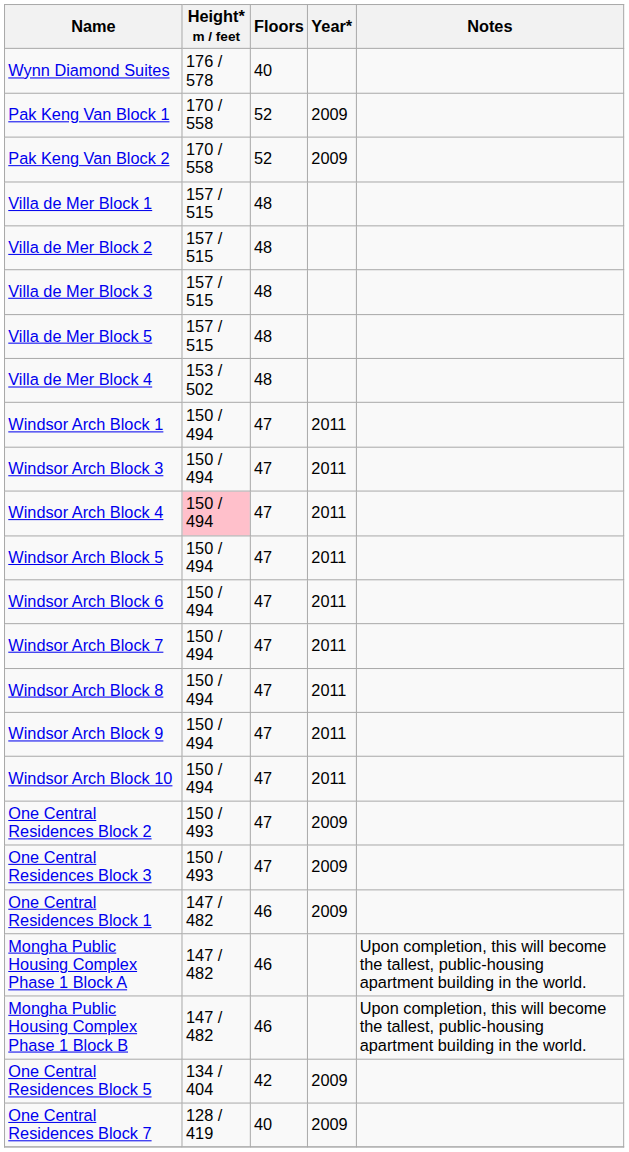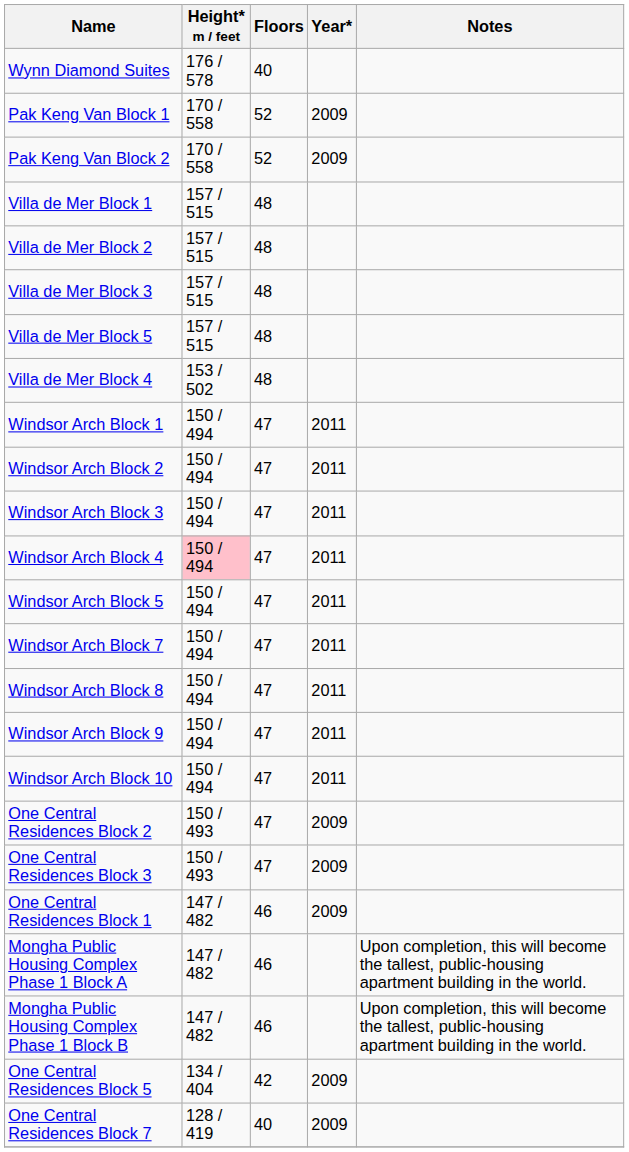 <table class="wikitable sortable">
 <tr>
 <th>Name</th>
 <th>Height*<br><small>m / feet</small></th>
 <th>Floors</th>
 <th>Year*</th>
 <th class="unsortable">Notes</th>
 </tr>
 <tr>
 <td><a href='#'>Wynn Diamond Suites</a></td>
 <td>176 / 578</td>
 <td>40</td>
 <td></td>
 <td></td>
 </tr>
 <tr>
 <td><a href='#'>Pak Keng Van Block 1</a></td>
 <td>170 / 558</td>
 <td>52</td>
 <td>2009</td>
 <td></td>
 </tr>
 <tr>
 <td><a href='#'>Pak Keng Van Block 2</a></td>
 <td>170 / 558</td>
 <td>52</td>
 <td>2009</td>
 <td></td>
 </tr>
 <tr>
 <td><a href='#'>Villa de Mer Block 1</a></td>
 <td>157 / 515</td>
 <td>48</td>
 <td></td>
 <td></td>
 </tr>
 <tr>
 <td><a href='#'>Villa de Mer Block 2</a></td>
 <td>157 / 515</td>
 <td>48</td>
 <td></td>
 <td></td>
 </tr>
 <tr>
 <td><a href='#'>Villa de Mer Block 3</a></td>
 <td>157 / 515</td>
 <td>48</td>
 <td></td>
 <td></td>
 </tr>
 <tr>
 <td><a href='#'>Villa de Mer Block 5</a></td>
 <td>157 / 515</td>
 <td>48</td>
 <td></td>
 <td></td>
 </tr>
 <tr>
 <td><a href='#'>Villa de Mer Block 4</a></td>
 <td>153 / 502</td>
 <td>48</td>
 <td></td>
 <td></td>
 </tr>
 <tr>
 <td><a href='#'>Windsor Arch Block 1</a></td>
 <td>150 / 494</td>
 <td>47</td>
 <td>2011</td>
 <td></td>
 </tr>
 <tr>
+<td><a href='#'>Windsor Arch Block 2</a></td>
+<td>150 / 494</td>
+<td>47</td>
+<td>2011</td>
+<td></td>
+</tr>
+<tr>
 <td><a href='#'>Windsor Arch Block 3</a></td>
 <td>150 / 494</td>
 <td>47</td>
 <td>2011</td>
 <td></td>
 </tr>
 <tr>
 <td><a href='#'>Windsor Arch Block 4</a></td>
 <td style="background: pink;">150 / 494</td>
 <td>47</td>
 <td>2011</td>
 <td></td>
 </tr>
 <tr>
 <td><a href='#'>Windsor Arch Block 5</a></td>
-<td>150 / 494</td>
-<td>47</td>
-<td>2011</td>
-<td></td>
-</tr>
-<tr>
-<td><a href='#'>Windsor Arch Block 6</a></td>
 <td>150 / 494</td>
 <td>47</td>
 <td>2011</td>
 <td></td>
 </tr>
 <tr>
 <td><a href='#'>Windsor Arch Block 7</a></td>
 <td>150 / 494</td>
 <td>47</td>
 <td>2011</td>
 <td></td>
 </tr>
 <tr>
 <td><a href='#'>Windsor Arch Block 8</a></td>
 <td>150 / 494</td>
 <td>47</td>
 <td>2011</td>
 <td></td>
 </tr>
 <tr>
 <td><a href='#'>Windsor Arch Block 9</a></td>
 <td>150 / 494</td>
 <td>47</td>
 <td>2011</td>
 <td></td>
 </tr>
 <tr>
 <td><a href='#'>Windsor Arch Block 10</a></td>
 <td>150 / 494</td>
 <td>47</td>
 <td>2011</td>
 <td></td>
 </tr>
 <tr>
 <td><a href='#'>One Central Residences Block 2</a></td>
 <td>150 / 493</td>
 <td>47</td>
 <td>2009</td>
 <td></td>
 </tr>
 <tr>
 <td><a href='#'>One Central Residences Block 3</a></td>
 <td>150 / 493</td>
 <td>47</td>
 <td>2009</td>
 <td></td>
 </tr>
 <tr>
 <td><a href='#'>One Central Residences Block 1</a></td>
 <td>147 / 482</td>
 <td>46</td>
 <td>2009</td>
 <td></td>
 </tr>
 <tr>
 <td><a href='#'>Mongha Public Housing Complex Phase 1 Block A</a></td>
 <td>147 / 482</td>
 <td>46</td>
 <td></td>
 <td>Upon completion, this will become the tallest, public-housing apartment building in the world.</td>
 </tr>
 <tr>
 <td><a href='#'>Mongha Public Housing Complex Phase 1 Block B</a></td>
 <td>147 / 482</td>
 <td>46</td>
 <td></td>
 <td>Upon completion, this will become the tallest, public-housing apartment building in the world.</td>
 </tr>
 <tr>
 <td><a href='#'>One Central Residences Block 5</a></td>
 <td>134 / 404</td>
 <td>42</td>
 <td>2009</td>
 <td></td>
 </tr>
 <tr>
 <td><a href='#'>One Central Residences Block 7</a></td>
 <td>128 / 419</td>
 <td>40</td>
 <td>2009</td>
 <td></td>
 </tr>
 <tr>
 </tr>
 </table>
